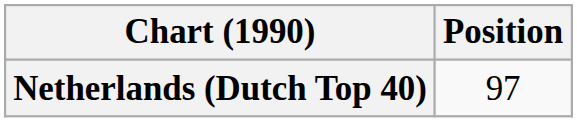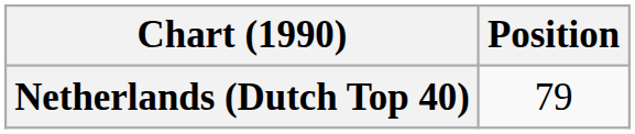 <table class="wikitable plainrowheaders" style="text-align:center">
 <tr>
 <th>Chart (1990)</th>
 <th>Position</th>
 </tr>
 <tr>
 <th scope="row">Netherlands (Dutch Top 40)</th>
-<td>97</td>
+<td>79</td>
 </tr>
 </table>
